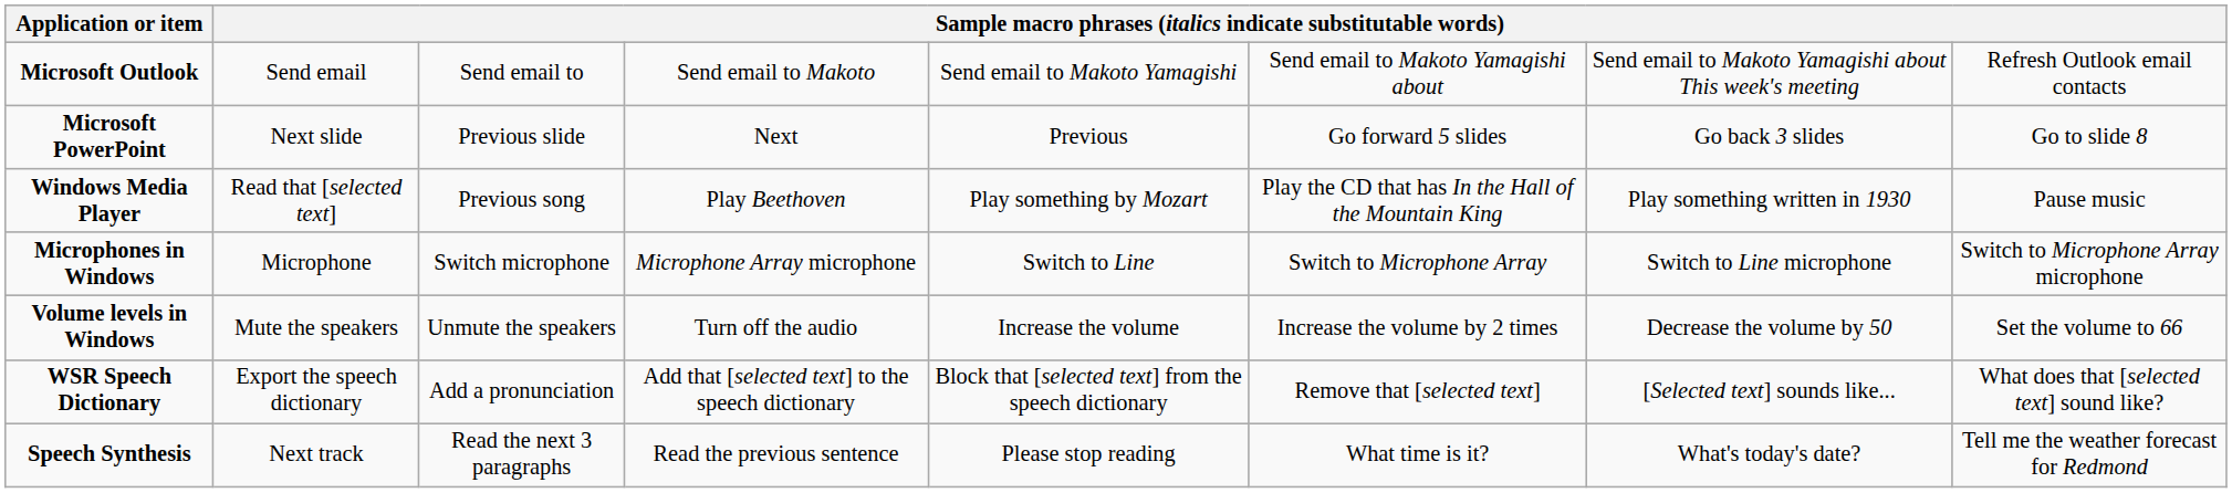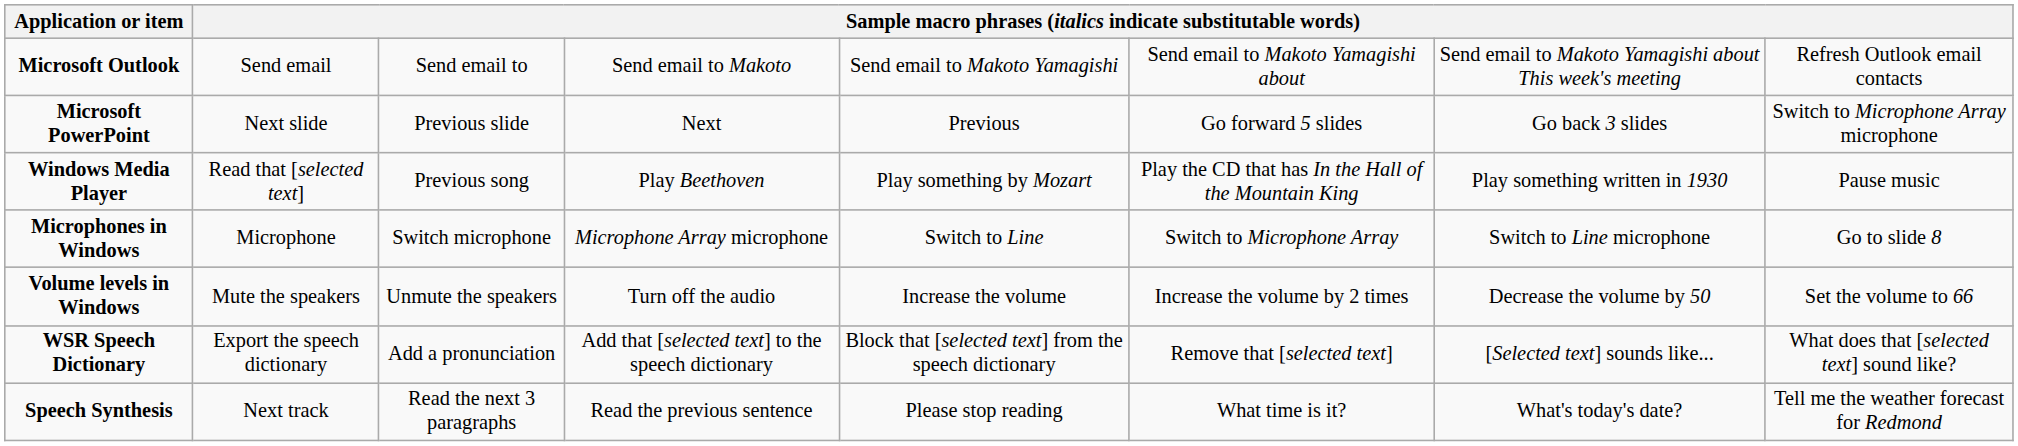 <table class="wikitable mw-collapsible" style="margin-left: auto; margin-right: auto; border: none; font-size:80%; text-align: center;">
 <tr>
 <th scope="col">Application or item</th>
 <th scope="col" colspan="8">Sample macro phrases (<em>italics</em> indicate substitutable words)</th>
 </tr>
 <tr>
 <td><strong>Microsoft Outlook</strong></td>
 <td>Send email</td>
 <td>Send email to</td>
 <td>Send email to <em>Makoto</em></td>
 <td>Send email to <em>Makoto Yamagishi</em></td>
 <td>Send email to <em>Makoto Yamagishi about</em></td>
 <td>Send email to <em>Makoto Yamagishi about This week's meeting</em></td>
 <td>Refresh Outlook email contacts</td>
 </tr>
 <tr>
 <td><strong>Microsoft PowerPoint</strong></td>
 <td>Next slide</td>
 <td>Previous slide</td>
 <td>Next</td>
 <td>Previous</td>
 <td>Go forward <em>5</em> slides</td>
 <td>Go back <em>3</em> slides</td>
-<td>Go to slide <em>8</em></td>
+<td>Switch to <em>Microphone Array</em> microphone</td>
 </tr>
 <tr>
 <td><strong>Windows Media Player</strong></td>
 <td>Read that [<em>selected text</em>]</td>
 <td>Previous song</td>
 <td>Play <em>Beethoven</em></td>
 <td>Play something by <em>Mozart</em></td>
 <td>Play the CD that has <em>In the Hall of the Mountain King</em></td>
 <td>Play something written in <em>1930</em></td>
 <td>Pause music</td>
 </tr>
 <tr>
 <td><strong>Microphones in Windows</strong></td>
 <td>Microphone</td>
 <td>Switch microphone</td>
 <td><em>Microphone Array</em> microphone</td>
 <td>Switch to <em>Line</em></td>
 <td>Switch to <em>Microphone Array</em></td>
 <td>Switch to <em>Line</em> microphone</td>
-<td>Switch to <em>Microphone Array</em> microphone</td>
+<td>Go to slide <em>8</em></td>
 </tr>
 <tr>
 <td><strong>Volume levels in Windows</strong></td>
 <td>Mute the speakers</td>
 <td>Unmute the speakers</td>
 <td>Turn off the audio</td>
 <td>Increase the volume</td>
 <td>Increase the volume by 2 times</td>
 <td>Decrease the volume by <em>50</em></td>
 <td>Set the volume to <em>66</em></td>
 </tr>
 <tr>
 <td><strong> WSR Speech Dictionary</strong></td>
 <td>Export the speech dictionary</td>
 <td>Add a pronunciation</td>
 <td>Add that [<em>selected text</em>] to the speech dictionary</td>
 <td>Block that [<em>selected text</em>] from the speech dictionary</td>
 <td>Remove that [<em>selected text</em>]</td>
 <td>[<em>Selected text</em>] sounds like...</td>
 <td>What does that [<em>selected text</em>] sound like?</td>
 </tr>
 <tr>
 <td><strong>Speech Synthesis</strong></td>
 <td>Next track</td>
 <td>Read the next 3 paragraphs</td>
 <td>Read the previous sentence</td>
 <td>Please stop reading</td>
 <td>What time is it?</td>
 <td>What's today's date?</td>
 <td>Tell me the weather forecast for <em>Redmond</em></td>
 </tr>
 <tr>
 </tr>
 </table>
